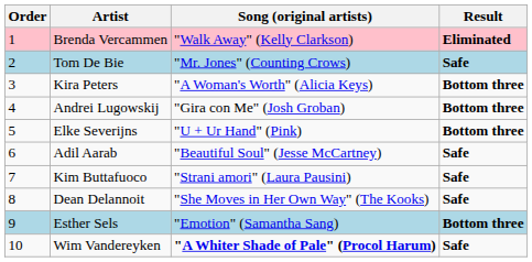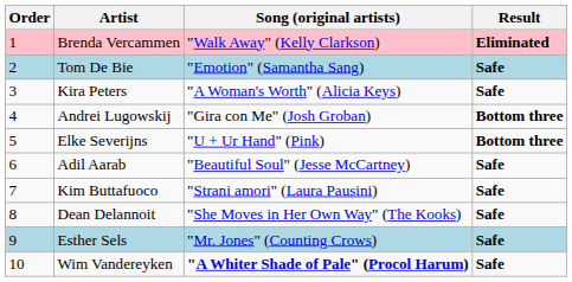 <table class=wikitable>
 <tr>
 <th>Order</th>
 <th>Artist</th>
 <th>Song (original artists)</th>
 <th>Result</th>
 </tr>
 <tr style="background:pink;">
 <td>1</td>
 <td>Brenda Vercammen</td>
 <td>"<a href='#'>Walk Away</a>" (<a href='#'>Kelly Clarkson</a>)</td>
 <td><strong>Eliminated</strong></td>
 </tr>
 <tr style="background:lightblue;">
 <td>2</td>
 <td>Tom De Bie</td>
-<td>"<a href='#'>Mr. Jones</a>" (<a href='#'>Counting Crows</a>)</td>
+<td>"<a href='#'>Emotion</a>" (<a href='#'>Samantha Sang</a>)</td>
 <td><strong>Safe</strong></td>
 </tr>
 <tr>
 <td>3</td>
 <td>Kira Peters</td>
 <td>"<a href='#'>A Woman's Worth</a>" (<a href='#'>Alicia Keys</a>)</td>
-<td><strong>Bottom three</strong></td>
+<td><strong>Safe</strong></td>
 </tr>
 <tr>
 <td>4</td>
 <td>Andrei Lugowskij</td>
 <td>"Gira con Me" (<a href='#'>Josh Groban</a>)</td>
 <td><strong>Bottom three</strong></td>
 </tr>
 <tr>
 <td>5</td>
 <td>Elke Severijns</td>
 <td>"<a href='#'>U + Ur Hand</a>" (<a href='#'>Pink</a>)</td>
 <td><strong>Bottom three</strong></td>
 </tr>
 <tr>
 <td>6</td>
 <td>Adil Aarab</td>
 <td>"<a href='#'>Beautiful Soul</a>" (<a href='#'>Jesse McCartney</a>)</td>
 <td><strong>Safe</strong></td>
 </tr>
 <tr>
 <td>7</td>
 <td>Kim Buttafuoco</td>
 <td>"<a href='#'>Strani amori</a>" (<a href='#'>Laura Pausini</a>)</td>
 <td><strong>Safe</strong></td>
 </tr>
 <tr>
 <td>8</td>
 <td>Dean Delannoit</td>
 <td>"<a href='#'>She Moves in Her Own Way</a>" (<a href='#'>The Kooks</a>)</td>
 <td><strong>Safe</strong></td>
 </tr>
 <tr style="background:lightblue;">
 <td>9</td>
 <td>Esther Sels</td>
-<td>"<a href='#'>Emotion</a>" (<a href='#'>Samantha Sang</a>)</td>
-<td><strong>Bottom three</strong></td>
+<td>"<a href='#'>Mr. Jones</a>" (<a href='#'>Counting Crows</a>)</td>
+<td><strong>Safe</strong></td>
 </tr>
 <tr>
 <td>10</td>
 <td>Wim Vandereyken</td>
 <td><strong>"<a href='#'>A Whiter Shade of Pale</a>" (<a href='#'>Procol Harum</a>)</strong></td>
 <td><strong>Safe</strong></td>
 </tr>
 </table>
